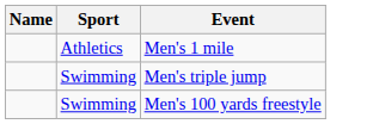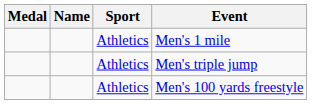 <table class="wikitable sortable" style="font-size: 95%;">
 <tr>
+<th>Medal</th>
 <th>Name</th>
 <th>Sport</th>
 <th>Event</th>
 </tr>
 <tr>
 <td></td>
+<td></td>
 <td><a href='#'>Athletics</a></td>
 <td><a href='#'>Men's 1 mile</a></td>
 </tr>
 <tr>
 <td></td>
-<td><a href='#'>Swimming</a></td>
+<td></td>
+<td><a href='#'>Athletics</a></td>
 <td><a href='#'>Men's triple jump</a></td>
 </tr>
 <tr>
 <td></td>
-<td><a href='#'>Swimming</a></td>
+<td></td>
+<td><a href='#'>Athletics</a></td>
 <td><a href='#'>Men's 100 yards freestyle</a></td>
 </tr>
 </table>
